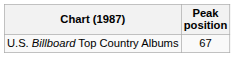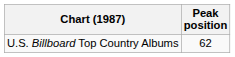 <table class="wikitable">
 <tr>
 <th>Chart (1987)</th>
 <th>Peak<br>position</th>
 </tr>
 <tr>
 <td>U.S. <em>Billboard</em> Top Country Albums</td>
-<td align="center">67</td>
+<td align="center">62</td>
 </tr>
 </table>
